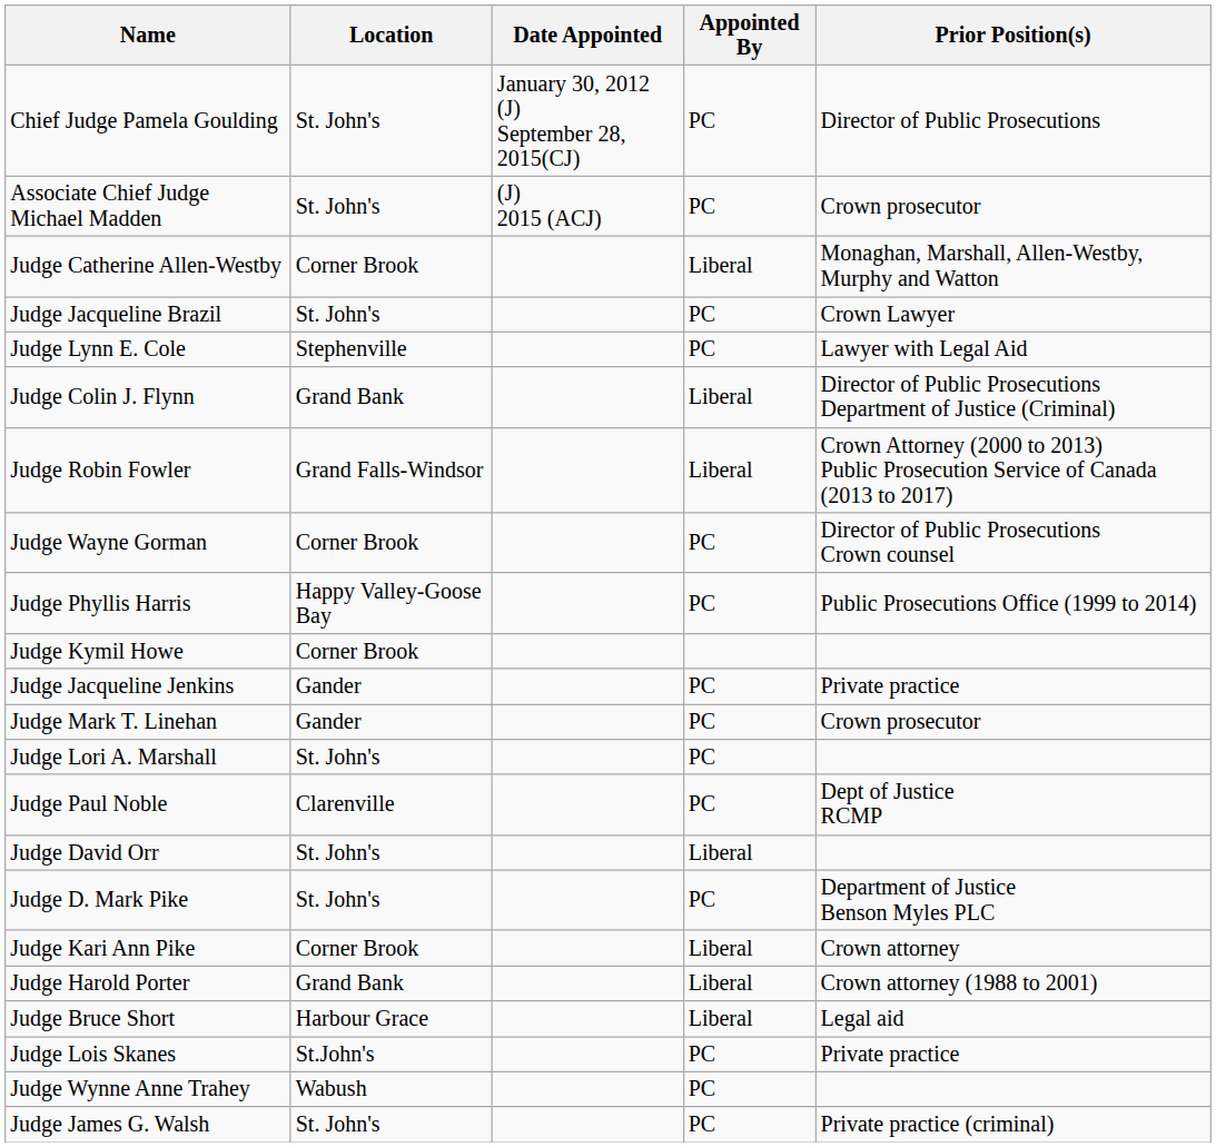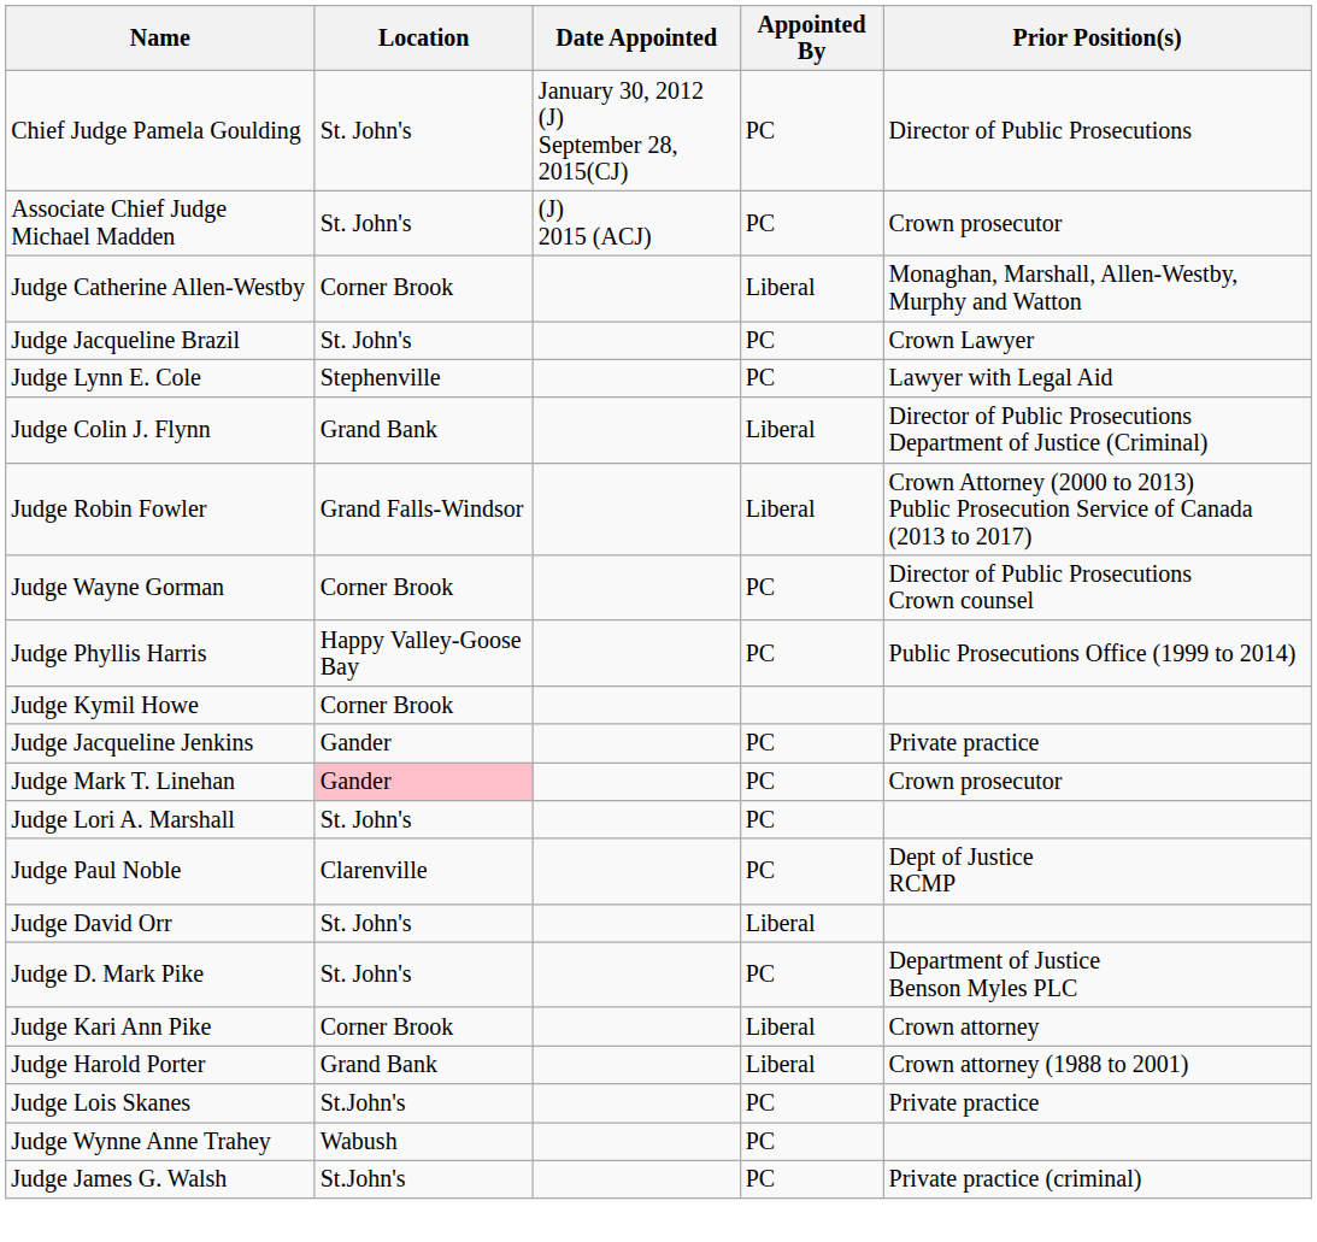 <table class="wikitable sortable">
 <tr>
 <th>Name</th>
 <th>Location</th>
 <th>Date Appointed</th>
 <th>Appointed By</th>
 <th>Prior Position(s)</th>
 </tr>
 <tr>
 <td>Chief Judge Pamela Goulding</td>
 <td>St. John's</td>
 <td>January 30, 2012 (J)<br> September 28, 2015(CJ)</td>
 <td>PC</td>
 <td>Director of Public Prosecutions</td>
 </tr>
 <tr>
 <td>Associate Chief Judge Michael Madden </td>
 <td>St. John's</td>
 <td>(J)<br> 2015 (ACJ)</td>
 <td>PC</td>
 <td>Crown prosecutor</td>
 </tr>
 <tr>
 <td>Judge Catherine Allen-Westby</td>
 <td>Corner Brook</td>
 <td></td>
 <td>Liberal</td>
 <td>Monaghan, Marshall, Allen-Westby, Murphy and Watton</td>
 </tr>
 <tr>
 <td>Judge Jacqueline Brazil</td>
 <td>St. John's</td>
 <td></td>
 <td>PC</td>
 <td>Crown Lawyer</td>
 </tr>
 <tr>
 <td>Judge Lynn E. Cole </td>
 <td>Stephenville</td>
 <td></td>
 <td>PC</td>
 <td>Lawyer with Legal Aid</td>
 </tr>
 <tr>
 <td>Judge Colin J. Flynn </td>
 <td>Grand Bank</td>
 <td></td>
 <td>Liberal</td>
 <td>Director of Public Prosecutions<br> Department of Justice (Criminal)</td>
 </tr>
 <tr>
 <td>Judge Robin Fowler</td>
 <td>Grand Falls-Windsor</td>
 <td></td>
 <td>Liberal</td>
 <td>Crown Attorney (2000 to 2013)<br>Public Prosecution Service of Canada (2013 to 2017)</td>
 </tr>
 <tr>
 <td>Judge Wayne Gorman</td>
 <td>Corner Brook</td>
 <td></td>
 <td>PC</td>
 <td>Director of Public Prosecutions<br>Crown counsel</td>
 </tr>
 <tr>
 <td>Judge Phyllis Harris</td>
 <td>Happy Valley-Goose Bay</td>
 <td></td>
 <td>PC</td>
 <td>Public Prosecutions Office (1999 to 2014)</td>
 </tr>
 <tr>
 <td>Judge Kymil Howe</td>
 <td>Corner Brook</td>
 <td></td>
 <td></td>
 <td></td>
 </tr>
 <tr>
 <td>Judge Jacqueline Jenkins</td>
 <td>Gander</td>
 <td></td>
 <td>PC</td>
 <td>Private practice</td>
 </tr>
 <tr>
 <td>Judge Mark T. Linehan</td>
-<td>Gander</td>
+<td style="background: pink;">Gander</td>
 <td></td>
 <td>PC</td>
 <td>Crown prosecutor</td>
 </tr>
 <tr>
 <td>Judge Lori A. Marshall</td>
 <td>St. John's</td>
 <td></td>
 <td>PC</td>
 <td></td>
 </tr>
 <tr>
 <td>Judge Paul Noble</td>
 <td>Clarenville</td>
 <td></td>
 <td>PC</td>
 <td>Dept of Justice<br> RCMP</td>
 </tr>
 <tr>
 <td>Judge David Orr</td>
 <td>St. John's</td>
 <td></td>
 <td>Liberal</td>
 <td></td>
 </tr>
 <tr>
 <td>Judge D. Mark Pike</td>
 <td>St. John's</td>
 <td></td>
 <td>PC</td>
 <td>Department of Justice <br> Benson Myles PLC</td>
 </tr>
 <tr>
 <td>Judge Kari Ann Pike</td>
 <td>Corner Brook</td>
 <td></td>
 <td>Liberal</td>
 <td>Crown attorney</td>
 </tr>
 <tr>
 <td>Judge Harold Porter</td>
 <td>Grand Bank</td>
 <td></td>
 <td>Liberal</td>
 <td>Crown attorney (1988 to 2001)</td>
 </tr>
 <tr>
-<td>Judge Bruce Short</td>
-<td>Harbour Grace</td>
-<td></td>
-<td>Liberal</td>
-<td>Legal aid</td>
-</tr>
-<tr>
 <td>Judge Lois Skanes</td>
 <td>St.John's</td>
 <td></td>
 <td>PC</td>
 <td>Private practice</td>
 </tr>
 <tr>
 <td>Judge Wynne Anne Trahey</td>
 <td>Wabush</td>
 <td></td>
 <td>PC</td>
 <td></td>
 </tr>
 <tr>
 <td>Judge James G. Walsh</td>
-<td>St. John's</td>
+<td>St.John's</td>
 <td></td>
 <td>PC</td>
 <td>Private practice (criminal)</td>
 </tr>
 </table>
